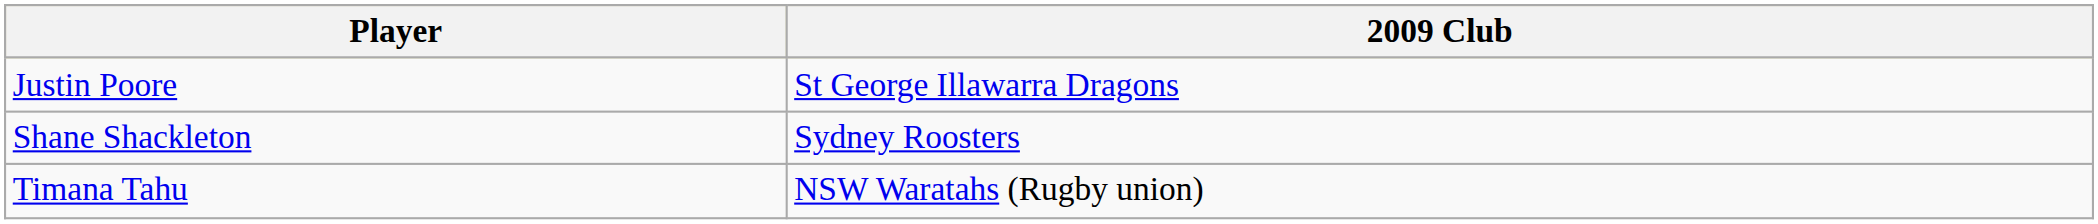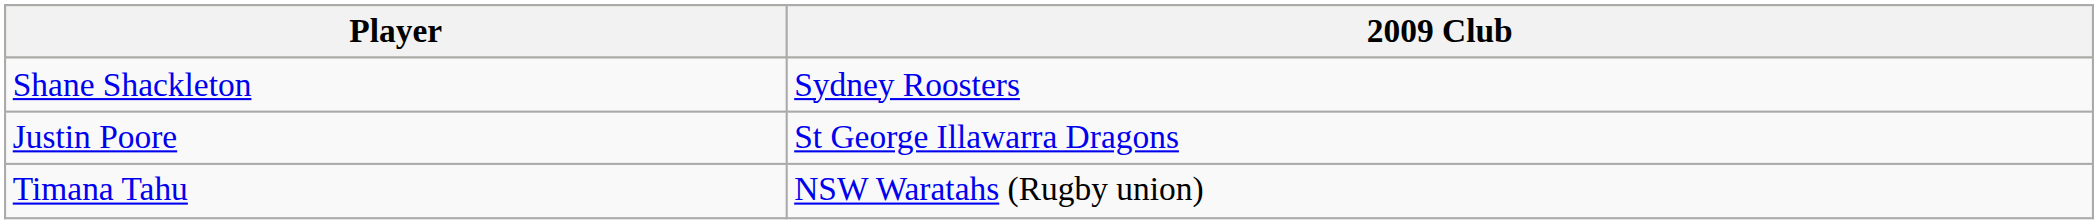 <table class="wikitable" style="width:1000px;">
 <tr style="background:#bdb76b;">
 <th>Player</th>
 <th>2009 Club</th>
 </tr>
 <tr>
+<td><a href='#'>Shane Shackleton</a></td>
+<td> <a href='#'>Sydney Roosters</a></td>
+</tr>
+<tr>
 <td><a href='#'>Justin Poore</a></td>
 <td> <a href='#'>St George Illawarra Dragons</a></td>
-</tr>
-<tr>
-<td><a href='#'>Shane Shackleton</a></td>
-<td> <a href='#'>Sydney Roosters</a></td>
 </tr>
 <tr>
 <td><a href='#'>Timana Tahu</a></td>
 <td><a href='#'>NSW Waratahs</a> (Rugby union)</td>
 </tr>
 </table>
